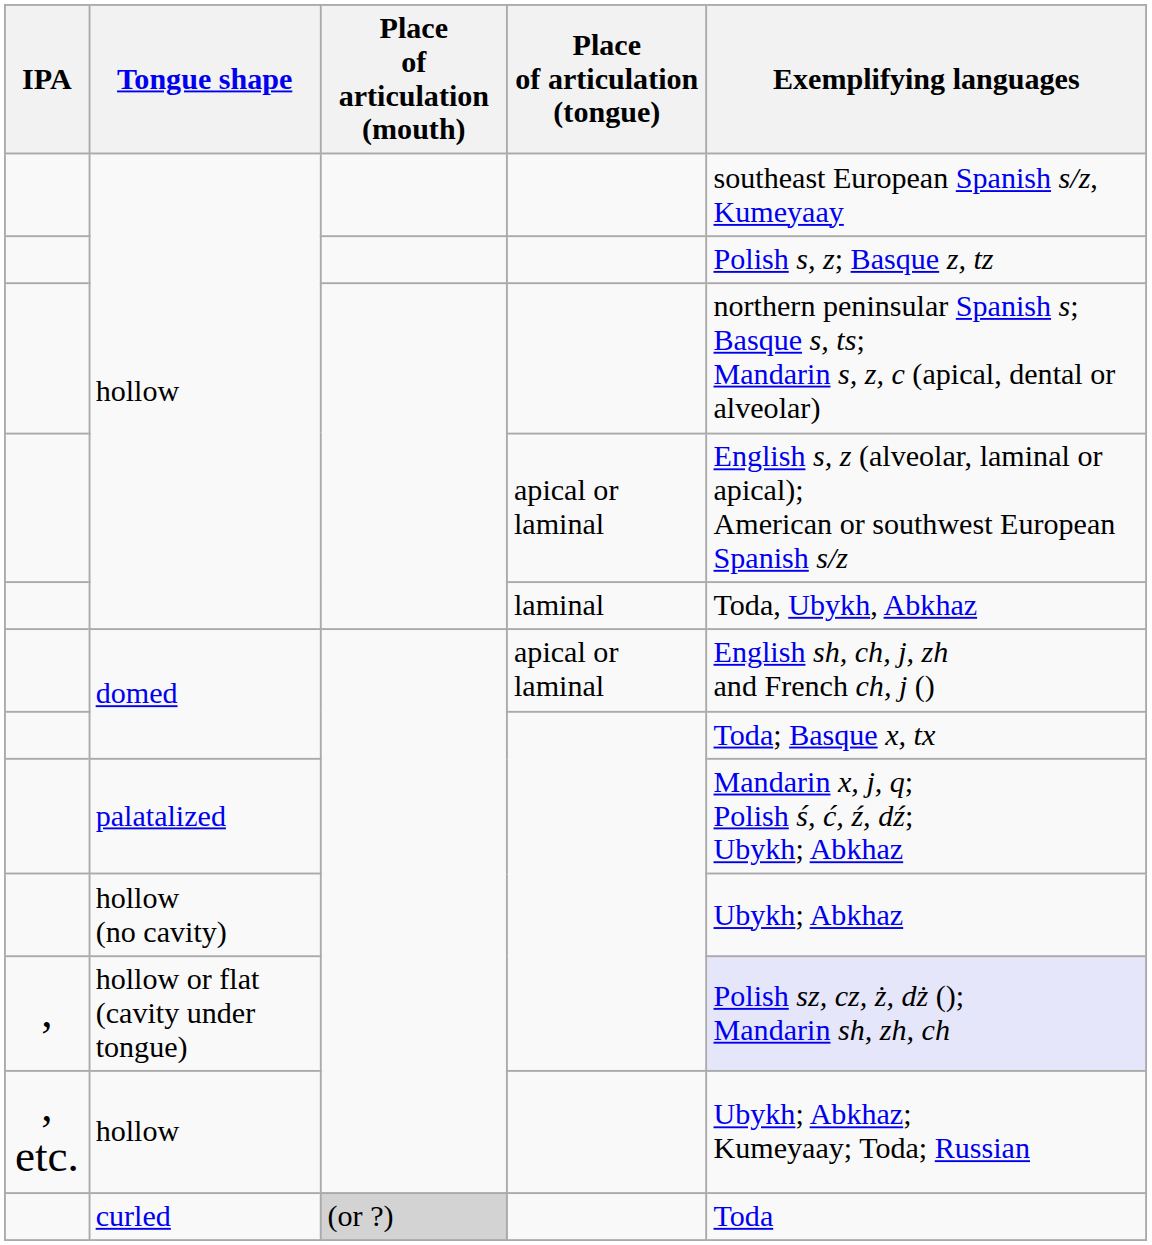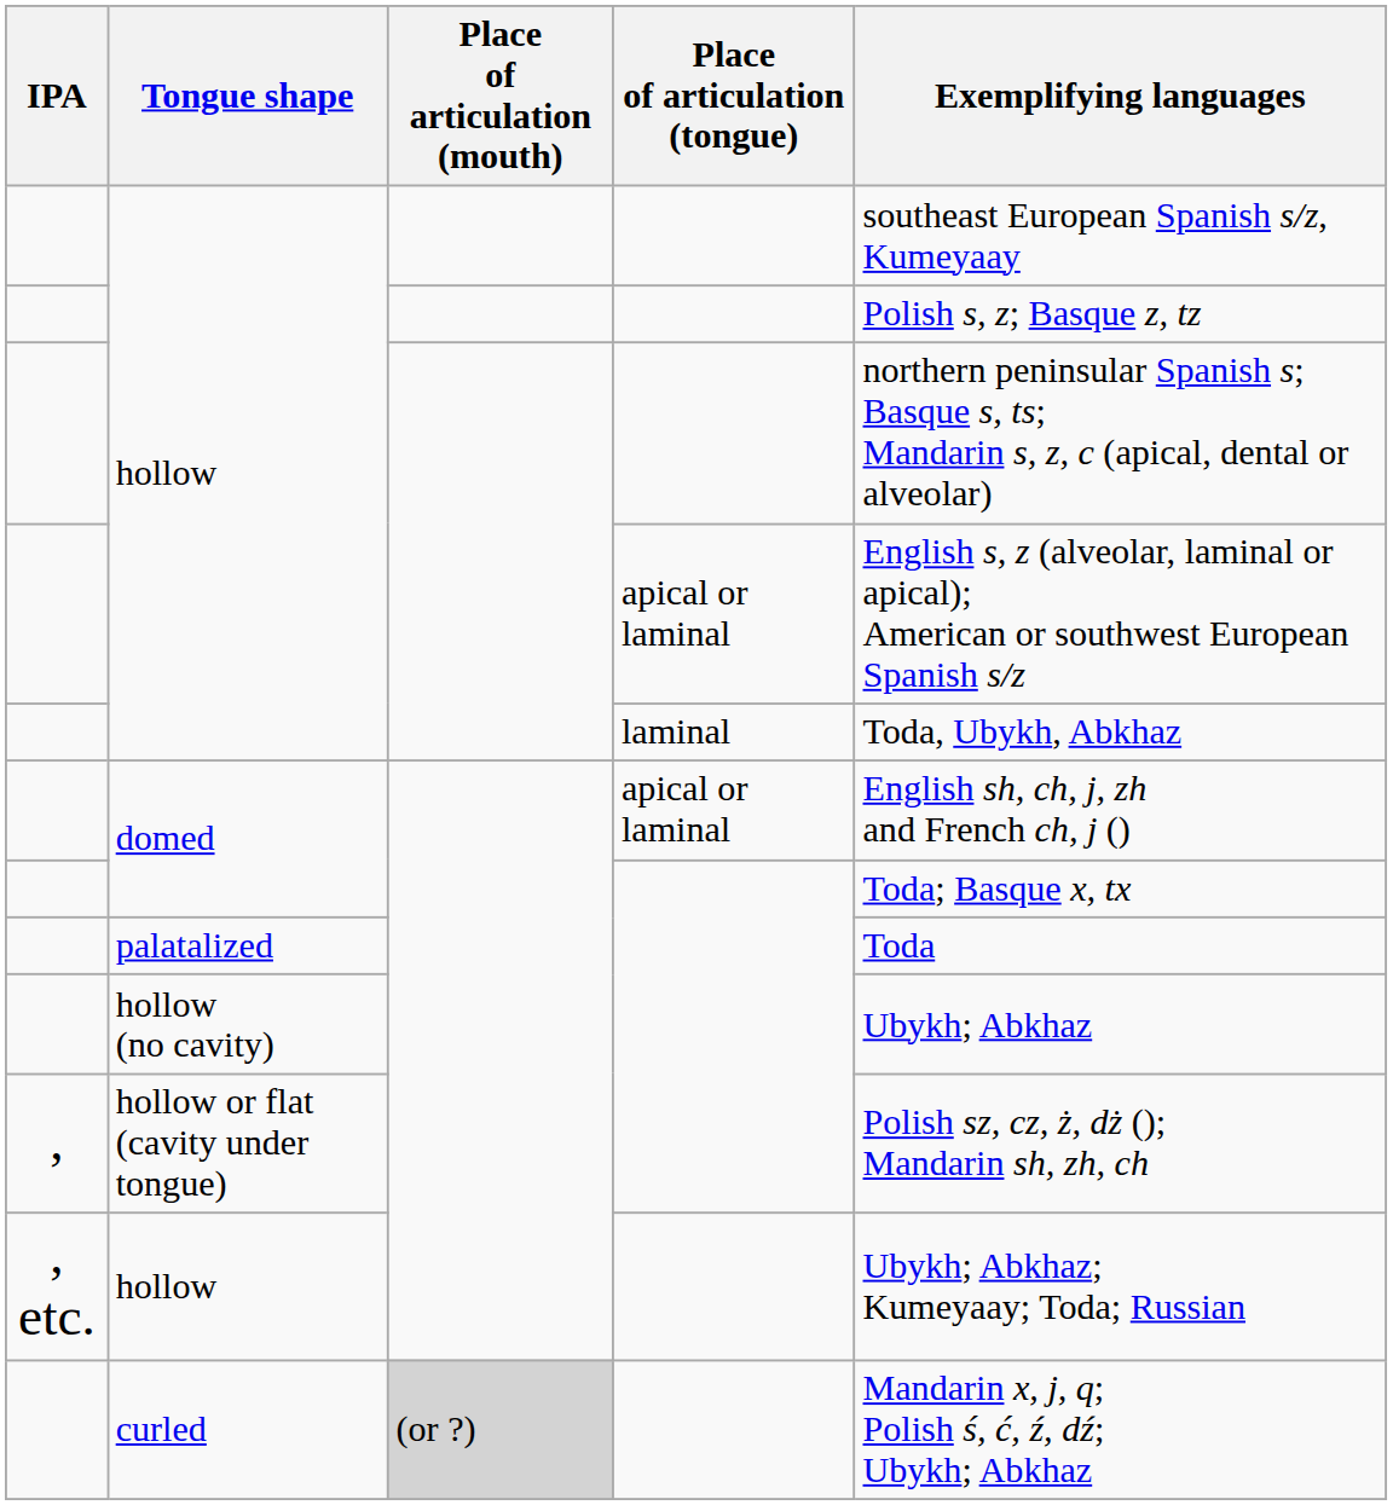 <table class="wikitable nowrap">
 <tr>
 <th>IPA</th>
 <th><a href='#'>Tongue shape</a></th>
 <th>Place<br>of articulation<br>(mouth)</th>
 <th>Place<br>of articulation<br>(tongue)</th>
 <th>Exemplifying languages</th>
 </tr>
 <tr>
 <td style="text-align: center; font-size: x-large;"></td>
 <td rowspan="5">hollow</td>
 <td></td>
 <td></td>
 <td>southeast European <a href='#'>Spanish</a> <em>s/z</em>, <a href='#'>Kumeyaay</a></td>
 </tr>
 <tr>
 <td style="text-align: center; font-size: x-large;"></td>
 <td></td>
 <td></td>
 <td><a href='#'>Polish</a> <em>s, z</em>; <a href='#'>Basque</a> <em>z, tz</em></td>
 </tr>
 <tr>
 <td style="text-align: center; font-size: x-large;"></td>
 <td rowspan="3"></td>
 <td></td>
 <td>northern peninsular <a href='#'>Spanish</a> <em>s</em>;<br><a href='#'>Basque</a> <em>s, ts</em>;<br><a href='#'>Mandarin</a> <em>s, z, c</em> (apical, dental or alveolar)</td>
 </tr>
 <tr>
 <td style="text-align: center; font-size: x-large;"></td>
 <td>apical or laminal</td>
 <td><a href='#'>English</a> <em>s, z</em> (alveolar, laminal or apical);<br>American or southwest European <a href='#'>Spanish</a> <em>s/z</em></td>
 </tr>
 <tr>
 <td style="text-align: center; font-size: x-large;"></td>
 <td>laminal</td>
 <td>Toda, <a href='#'>Ubykh</a>, <a href='#'>Abkhaz</a></td>
 </tr>
 <tr>
 <td style="text-align: center; font-size: x-large;"></td>
 <td rowspan="2"><a href='#'>domed</a></td>
 <td rowspan="6"></td>
 <td>apical or laminal</td>
 <td><a href='#'>English</a> <em>sh, ch, j, zh</em><br>and French <em>ch, j</em> ()</td>
 </tr>
 <tr>
 <td style="text-align: center; font-size: x-large;"></td>
 <td rowspan="4"></td>
 <td><a href='#'>Toda</a>; <a href='#'>Basque</a> <em>x, tx</em></td>
 </tr>
 <tr>
 <td style="text-align: center; font-size: x-large;"></td>
 <td><a href='#'>palatalized</a></td>
-<td><a href='#'>Mandarin</a> <em>x, j, q</em>;<br><a href='#'>Polish</a> <em>ś, ć, ź, dź</em>;<br><a href='#'>Ubykh</a>; <a href='#'>Abkhaz</a></td>
+<td><a href='#'>Toda</a></td>
 </tr>
 <tr>
 <td style="text-align: center; font-size: x-large;"></td>
 <td>hollow<br>(no cavity)</td>
 <td><a href='#'>Ubykh</a>; <a href='#'>Abkhaz</a></td>
 </tr>
 <tr>
 <td style="text-align: center; font-size: x-large;">,<br></td>
 <td>hollow or flat<br>(cavity under tongue)</td>
-<td style="background: lavender;"><a href='#'>Polish</a> <em>sz, cz, ż, dż</em> ();<br><a href='#'>Mandarin</a> <em>sh, zh, ch</em></td>
+<td><a href='#'>Polish</a> <em>sz, cz, ż, dż</em> ();<br><a href='#'>Mandarin</a> <em>sh, zh, ch</em></td>
 </tr>
 <tr>
 <td style="text-align: center; font-size: x-large;">,<br>etc.</td>
 <td>hollow</td>
 <td></td>
 <td><a href='#'>Ubykh</a>; <a href='#'>Abkhaz</a>;<br>Kumeyaay; Toda; <a href='#'>Russian</a></td>
 </tr>
 <tr>
 <td style="text-align: center; font-size: x-large;"></td>
 <td><a href='#'>curled</a></td>
 <td style="background: lightgrey;"> (or ?)</td>
 <td></td>
-<td><a href='#'>Toda</a></td>
+<td><a href='#'>Mandarin</a> <em>x, j, q</em>;<br><a href='#'>Polish</a> <em>ś, ć, ź, dź</em>;<br><a href='#'>Ubykh</a>; <a href='#'>Abkhaz</a></td>
 </tr>
 </table>
